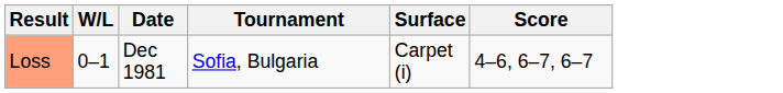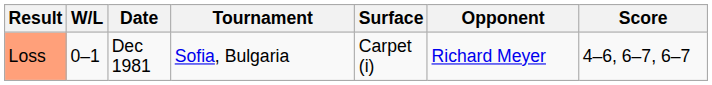 <table class="sortable wikitable">
 <tr>
 <th>Result</th>
 <th style="width:30px" class="unsortable">W/L</th>
 <th style="width:50px">Date</th>
 <th style="width:160px">Tournament</th>
 <th style="width:55px">Surface</th>
+<th style="width:130px">Opponent</th>
 <th style="width:110px" class="unsortable">Score</th>
 </tr>
 <tr>
 <td style="background:#ffa07a;">Loss</td>
 <td>0–1</td>
 <td>Dec 1981</td>
 <td><a href='#'>Sofia</a>, Bulgaria</td>
 <td>Carpet (i)</td>
+<td> <a href='#'>Richard Meyer</a></td>
 <td>4–6, 6–7, 6–7</td>
 </tr>
 </table>
